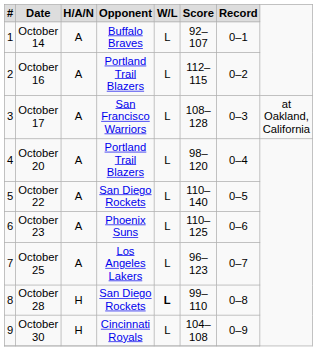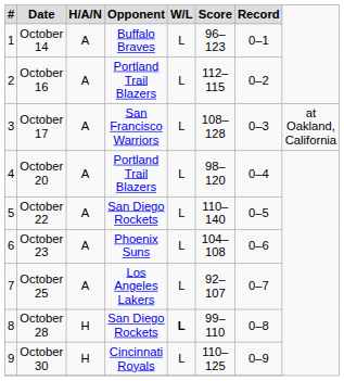 <table class="wikitable" width="63%">
 <tr>
 <th style="background:#dddddd;" width="8%">#</th>
 <th style="background:#dddddd;" width="16%">Date</th>
 <th style="background:#dddddd;" width="8%">H/A/N</th>
 <th style="background:#dddddd;" width="25%">Opponent</th>
 <th style="background:#dddddd;" width="8%">W/L</th>
 <th style="background:#dddddd;" width="12%">Score</th>
 <th style="background:#dddddd;" width="12%">Record</th>
 </tr>
 <tr align="center"    bgcolor="">
 <td>1</td>
 <td>October 14</td>
 <td>A</td>
 <td><a href='#'>Buffalo Braves</a></td>
 <td>L</td>
-<td>92–107</td>
+<td>96–123</td>
 <td>0–1</td>
 </tr>
 <tr align="center"    bgcolor="">
 <td>2</td>
 <td>October 16</td>
 <td>A</td>
 <td><a href='#'>Portland Trail Blazers</a></td>
 <td>L</td>
 <td>112–115</td>
 <td>0–2</td>
 </tr>
 <tr align="center"    bgcolor="">
 <td>3</td>
 <td>October 17</td>
 <td>A</td>
 <td><a href='#'>San Francisco Warriors</a></td>
 <td>L</td>
 <td>108–128</td>
 <td>0–3</td>
 <td>at Oakland, California</td>
 </tr>
 <tr align="center"    bgcolor="">
 <td>4</td>
 <td>October 20</td>
 <td>A</td>
 <td><a href='#'>Portland Trail Blazers</a></td>
 <td>L</td>
 <td>98–120</td>
 <td>0–4</td>
 </tr>
 <tr align="center"    bgcolor="">
 <td>5</td>
 <td>October 22</td>
 <td>A</td>
 <td><a href='#'>San Diego Rockets</a></td>
 <td>L</td>
 <td>110–140</td>
 <td>0–5</td>
 </tr>
 <tr align="center"    bgcolor="">
 <td>6</td>
 <td>October 23</td>
 <td>A</td>
 <td><a href='#'>Phoenix Suns</a></td>
 <td>L</td>
-<td>110–125</td>
+<td>104–108</td>
 <td>0–6</td>
 </tr>
 <tr align="center"    bgcolor="">
 <td>7</td>
 <td>October 25</td>
 <td>A</td>
 <td><a href='#'>Los Angeles Lakers</a></td>
 <td>L</td>
-<td>96–123</td>
+<td>92–107</td>
 <td>0–7</td>
 </tr>
 <tr align="center"    bgcolor="">
 <td>8</td>
 <td>October 28</td>
 <td>H</td>
 <td><a href='#'>San Diego Rockets</a></td>
 <td><strong>L</strong></td>
 <td>99–110</td>
 <td>0–8</td>
 </tr>
 <tr align="center"    bgcolor="">
 <td>9</td>
 <td>October 30</td>
 <td>H</td>
 <td><a href='#'>Cincinnati Royals</a></td>
 <td>L</td>
-<td>104–108</td>
+<td>110–125</td>
 <td>0–9</td>
 </tr>
 <tr align="center"    bgcolor="">
 </tr>
 </table>
